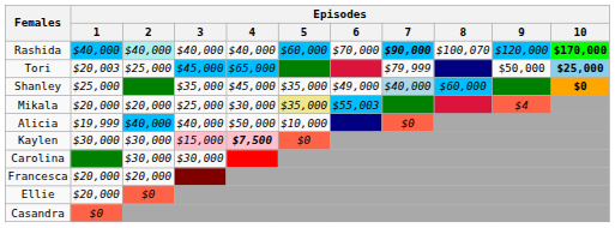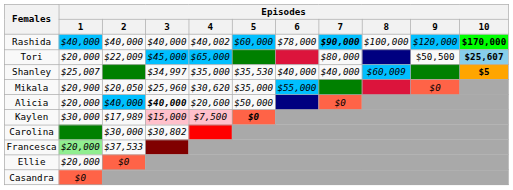 <table class="wikitable" style="text-align:center;">
 <tr>
 <th rowspan=2>Females</th>
 <th colspan=11>Episodes</th>
 </tr>
 <tr>
 <th>1</th>
 <th>2</th>
 <th>3</th>
 <th>4</th>
 <th>5</th>
 <th>6</th>
 <th>7</th>
 <th>8</th>
 <th>9</th>
 <th>10</th>
 </tr>
 <tr>
 <td>Rashida</td>
 <td bgcolor="deepskyblue"><em>$40,000</em></td>
-<td style="background: paleturquoise;"><em>$40,000</em></td>
 <td><em>$40,000</em></td>
 <td><em>$40,000</em></td>
+<td><em>$40,002</em></td>
 <td bgcolor="deepskyblue"><em>$60,000</em></td>
-<td><em>$70,000</em></td>
+<td><em>$78,000</em></td>
 <td bgcolor="deepskyblue"><strong><em>$90,000</em></strong></td>
-<td><em>$100,070</em></td>
+<td><em>$100,000</em></td>
 <td bgcolor="deepskyblue"><em>$120,000</em></td>
 <td bgcolor="lime"><strong>$170,000</strong></td>
 </tr>
 <tr>
 <td>Tori</td>
-<td><em>$20,003</em></td>
-<td><em>$25,000</em></td>
+<td><em>$20,000</em></td>
+<td><em>$22,009</em></td>
 <td bgcolor="deepskyblue"><em>$45,000</em></td>
 <td bgcolor="deepskyblue"><em>$65,000</em></td>
 <td bgcolor="green"></td>
 <td bgcolor="crimson"></td>
-<td><em>$79,999</em></td>
+<td><em>$80,000</em></td>
 <td bgcolor="navy"></td>
-<td>$50,000</td>
-<td bgcolor="skyblue"><strong>$25,000</strong></td>
+<td>$50,500</td>
+<td bgcolor="skyblue"><strong>$25,607</strong></td>
 </tr>
 <tr>
 <td>Shanley</td>
-<td><em>$25,000</em></td>
+<td><em>$25,007</em></td>
 <td bgcolor="green"></td>
+<td><em>$34,997</em></td>
 <td><em>$35,000</em></td>
-<td><em>$45,000</em></td>
-<td><em>$35,000</em></td>
-<td><em>$49,000</em></td>
-<td style="background: lightblue;"><em>$40,000</em></td>
-<td bgcolor="deepskyblue"><em>$60,000</em></td>
+<td><em>$35,530</em></td>
+<td><em>$40,000</em></td>
+<td><em>$40,000</em></td>
+<td bgcolor="deepskyblue"><em>$60,009</em></td>
 <td bgcolor="green"></td>
-<td bgcolor="orange"><strong>$0</strong></td>
+<td bgcolor="orange"><strong>$5</strong></td>
 </tr>
 <tr>
 <td>Mikala</td>
-<td><em>$20,000</em></td>
-<td><em>$20,000</em></td>
-<td><em>$25,000</em></td>
-<td><em>$30,000</em></td>
-<td style="background: khaki;"><em>$35,000</em></td>
-<td bgcolor="deepskyblue"><em>$55,003</em></td>
+<td><em>$20,900</em></td>
+<td><em>$20,050</em></td>
+<td><em>$25,960</em></td>
+<td><em>$30,620</em></td>
+<td><em>$35,000</em></td>
+<td bgcolor="deepskyblue"><em>$55,000</em></td>
 <td bgcolor="green"></td>
 <td bgcolor="crimson"></td>
-<td bgcolor="tomato"><em>$4</em></td>
+<td bgcolor="tomato"><em>$0</em></td>
 <td bgcolor="darkgrey" colspan=3></td>
 </tr>
 <tr>
 <td>Alicia</td>
-<td><em>$19,999</em></td>
+<td><em>$20,000</em></td>
 <td bgcolor="deepskyblue"><em>$40,000</em></td>
-<td><em>$40,000</em></td>
+<td><strong><em>$40,000</em></strong></td>
+<td><em>$20,600</em></td>
 <td><em>$50,000</em></td>
-<td><em>$10,000</em></td>
 <td bgcolor="navy"></td>
 <td bgcolor="tomato"><em>$0</em></td>
 <td bgcolor="darkgrey" colspan=3></td>
 </tr>
 <tr>
 <td>Kaylen</td>
 <td><em>$30,000</em></td>
-<td><em>$30,000</em></td>
+<td><em>$17,989</em></td>
 <td bgcolor="pink"><em>$15,000</em></td>
-<td bgcolor="pink"><strong><em>$7,500</em></strong></td>
-<td bgcolor="tomato"><em>$0</em></td>
+<td bgcolor="pink"><em>$7,500</em></td>
+<td bgcolor="tomato"><strong><em>$0</em></strong></td>
 <td bgcolor="darkgrey" colspan=5></td>
 </tr>
 <tr>
 <td>Carolina</td>
 <td bgcolor="green"></td>
 <td><em>$30,000</em></td>
-<td><em>$30,000</em></td>
+<td><em>$30,802</em></td>
 <td bgcolor="red"></td>
 <td bgcolor="darkgrey" colspan=6></td>
 </tr>
 <tr>
 <td>Francesca</td>
-<td><em>$20,000</em></td>
-<td><em>$20,000</em></td>
+<td style="background: lightgreen;"><em>$20,000</em></td>
+<td><em>$37,533</em></td>
 <td bgcolor="maroon"></td>
 <td bgcolor="darkgrey" colspan=7></td>
 </tr>
 <tr>
 <td>Ellie</td>
 <td><em>$20,000</em></td>
 <td bgcolor="tomato"><em>$0</em></td>
 <td bgcolor="darkgrey" colspan=8></td>
 </tr>
 <tr>
 <td>Casandra</td>
 <td bgcolor="tomato"><em>$0</em></td>
 <td bgcolor="darkgrey" colspan=9></td>
 </tr>
 </table>
